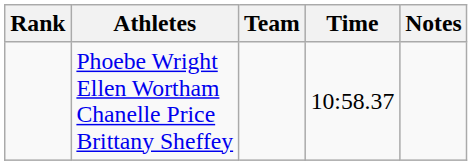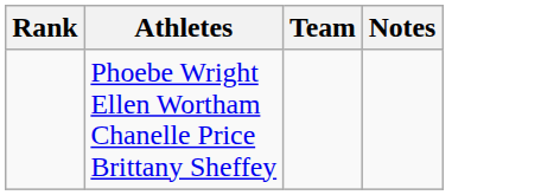 <table class="wikitable sortable">
 <tr>
 <th>Rank</th>
 <th>Athletes</th>
 <th>Team</th>
-<th>Time</th>
 <th>Notes</th>
 </tr>
 <tr>
 <td align=center></td>
 <td><a href='#'>Phoebe Wright</a><br><a href='#'>Ellen Wortham</a><br><a href='#'>Chanelle Price</a><br><a href='#'>Brittany Sheffey</a></td>
 <td></td>
-<td>10:58.37</td>
 <td></td>
 </tr>
 </table>
